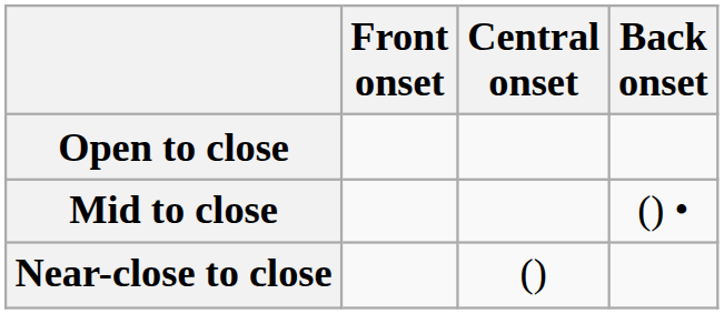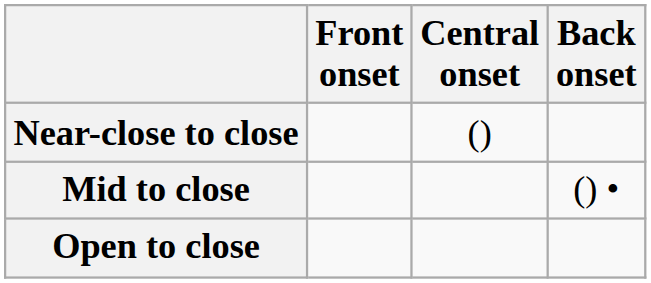 <table class="wikitable" style="text-align: center;">
 <tr>
 <th></th>
 <th>Front<br>onset</th>
 <th>Central<br>onset</th>
 <th>Back<br>onset</th>
 </tr>
 <tr>
-<th>Open to close</th>
+<th>Near-close to close</th>
 <td></td>
-<td></td>
+<td>()</td>
 <td></td>
 </tr>
 <tr>
 <th>Mid to close</th>
 <td></td>
 <td></td>
 <td>() • </td>
 </tr>
 <tr>
-<th>Near-close to close</th>
+<th>Open to close</th>
 <td></td>
-<td>()</td>
+<td></td>
 <td></td>
 </tr>
 </table>
